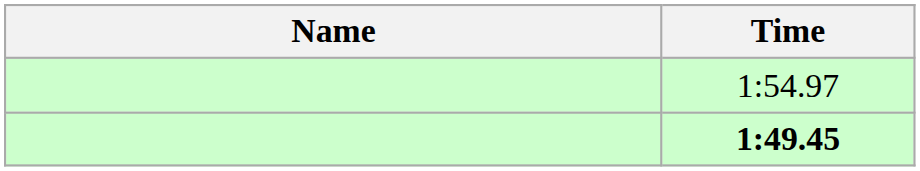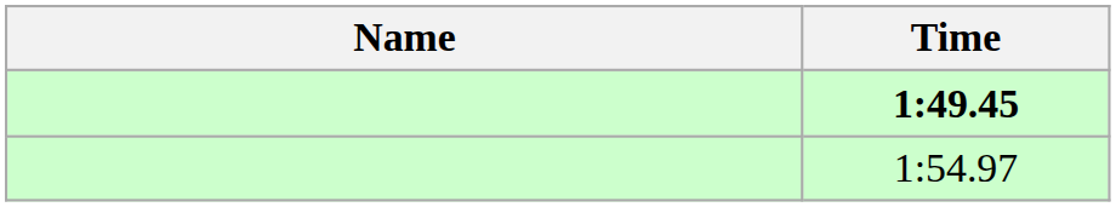 <table class="wikitable" style="text-align:center;">
 <tr>
 <th style="width:19em">Name</th>
 <th style="width:7em">Time</th>
 </tr>
 <tr bgcolor=ccffcc>
+<td align=left><strong></strong></td>
+<td><strong>1:49.45</strong></td>
+</tr>
+<tr bgcolor=ccffcc>
 <td align=left></td>
 <td>1:54.97</td>
 </tr>
-<tr bgcolor=ccffcc>
-<td align=left><strong></strong></td>
-<td><strong>1:49.45</strong></td>
-</tr>
 </table>
